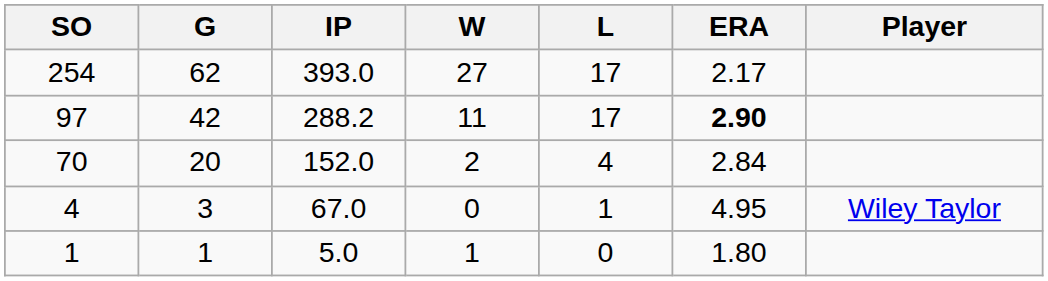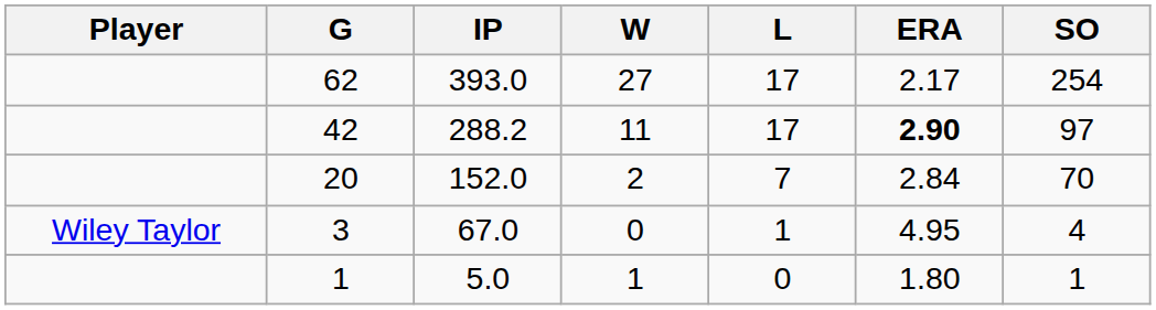 <table class="wikitable sortable">
 <tr>
-<th bgcolor="#DDDDFF" width="9%">SO</th>
+<th bgcolor="#DDDDFF" width="16%">Player</th>
 <th bgcolor="#DDDDFF" width="9%">G</th>
 <th bgcolor="#DDDDFF" width="9%">IP</th>
 <th bgcolor="#DDDDFF" width="9%">W</th>
 <th bgcolor="#DDDDFF" width="9%">L</th>
 <th bgcolor="#DDDDFF" width="9%">ERA</th>
-<th bgcolor="#DDDDFF" width="16%">Player</th>
+<th bgcolor="#DDDDFF" width="9%">SO</th>
 </tr>
 <tr align="center">
-<td>254</td>
+<td></td>
 <td>62</td>
 <td>393.0</td>
 <td>27</td>
 <td>17</td>
 <td>2.17</td>
-<td></td>
+<td>254</td>
 </tr>
 <tr align="center">
-<td>97</td>
+<td></td>
 <td>42</td>
 <td>288.2</td>
 <td>11</td>
 <td>17</td>
 <td><strong>2.90</strong></td>
-<td></td>
+<td>97</td>
 </tr>
 <tr align="center">
-<td>70</td>
+<td></td>
 <td>20</td>
 <td>152.0</td>
 <td>2</td>
-<td>4</td>
+<td>7</td>
 <td>2.84</td>
-<td></td>
+<td>70</td>
 </tr>
 <tr align="center">
-<td>4</td>
+<td><a href='#'>Wiley Taylor</a></td>
 <td>3</td>
 <td>67.0</td>
 <td>0</td>
 <td>1</td>
 <td>4.95</td>
-<td><a href='#'>Wiley Taylor</a></td>
+<td>4</td>
 </tr>
 <tr align=center>
-<td>1</td>
+<td></td>
 <td>1</td>
 <td>5.0</td>
 <td>1</td>
 <td>0</td>
 <td>1.80</td>
-<td></td>
+<td>1</td>
 </tr>
 </table>
